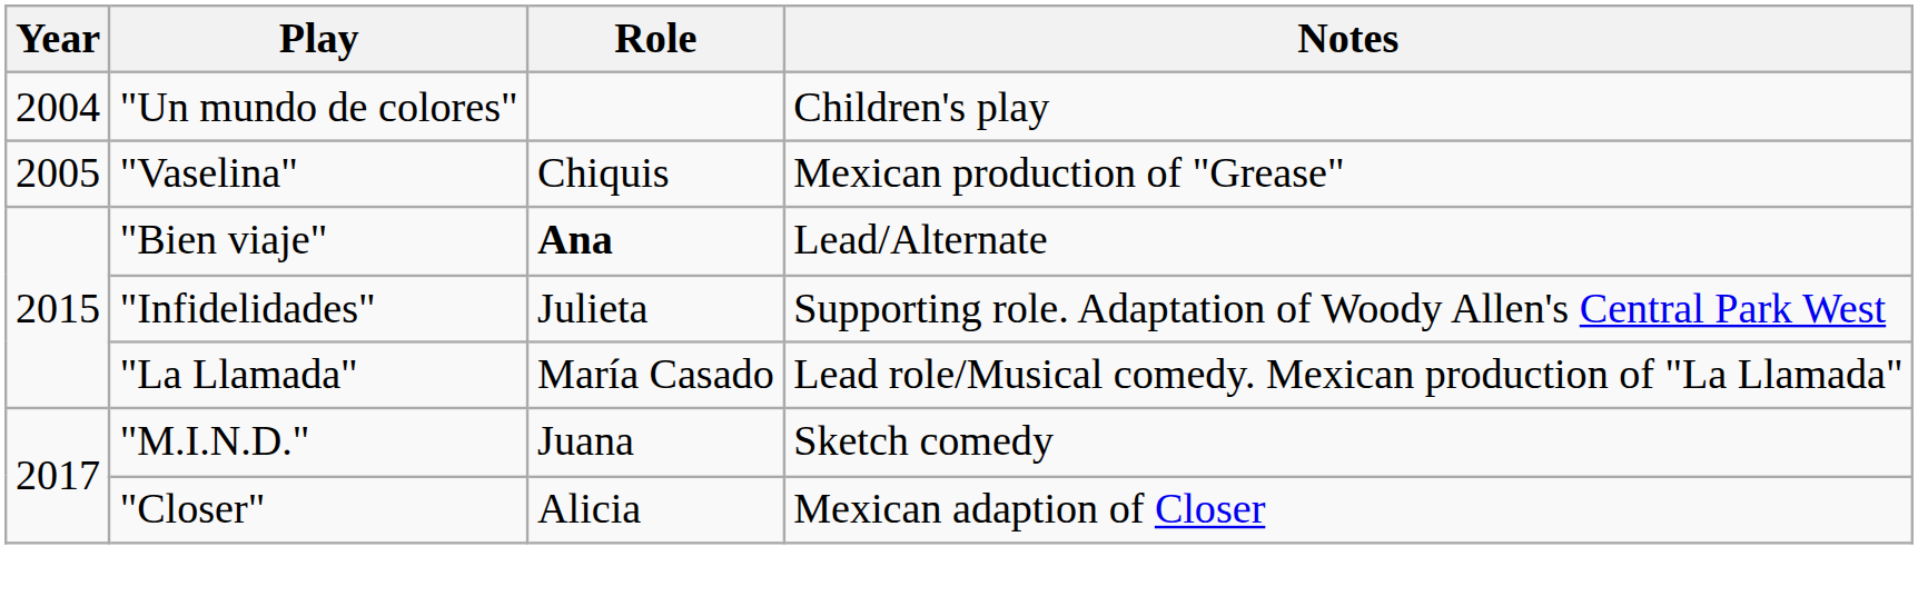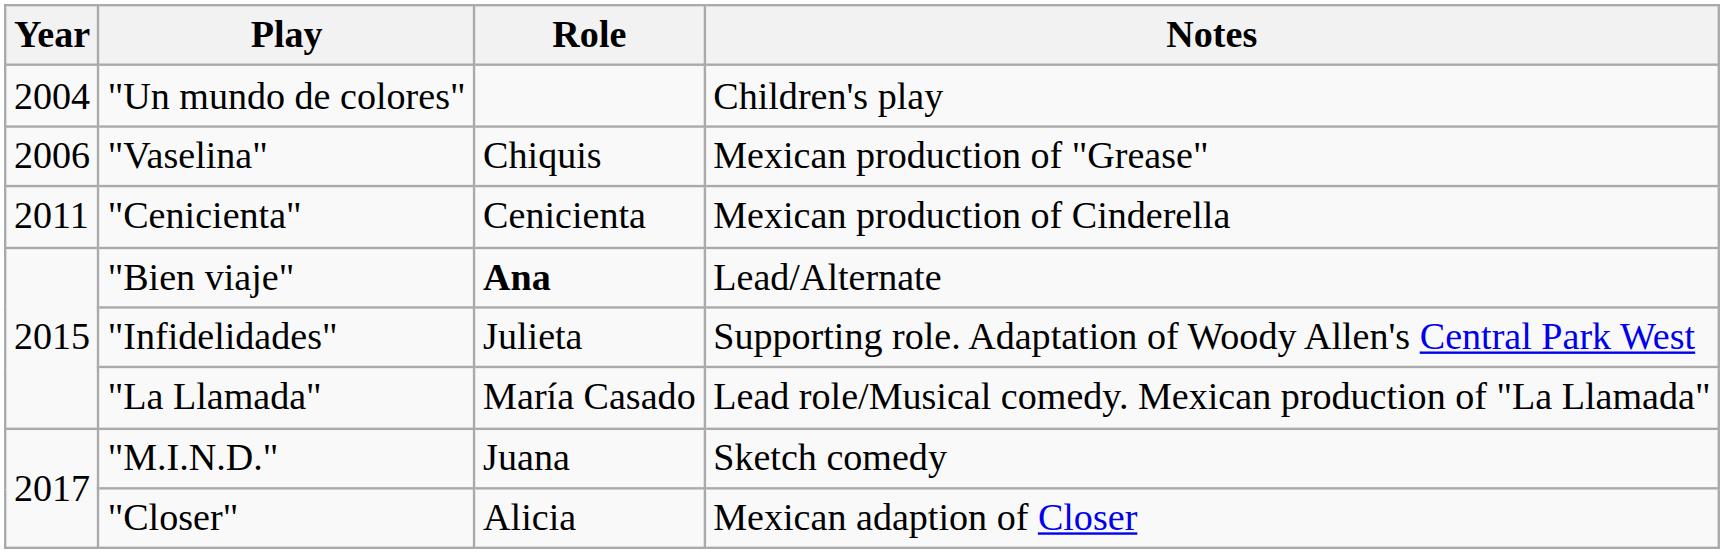 <table class="wikitable sortable">
 <tr>
 <th>Year</th>
 <th>Play</th>
 <th>Role</th>
 <th>Notes</th>
 </tr>
 <tr>
 <td>2004</td>
 <td>"Un mundo de colores"</td>
 <td></td>
 <td>Children's play</td>
 </tr>
 <tr>
-<td>2005</td>
+<td>2006</td>
 <td>"Vaselina"</td>
 <td>Chiquis</td>
 <td>Mexican production of "Grease"</td>
+</tr>
+<tr>
+<td>2011</td>
+<td>"Cenicienta"</td>
+<td>Cenicienta</td>
+<td>Mexican production of Cinderella</td>
 </tr>
 <tr>
 <td rowspan="3">2015</td>
 <td>"Bien viaje"</td>
 <td><strong>Ana</strong></td>
 <td>Lead/Alternate</td>
 </tr>
 <tr>
 <td>"Infidelidades"</td>
 <td>Julieta</td>
 <td>Supporting role. Adaptation of Woody Allen's <a href='#'>Central Park West</a></td>
 </tr>
 <tr>
 <td>"La Llamada"</td>
 <td>María Casado</td>
 <td>Lead role/Musical comedy. Mexican production of "La Llamada"</td>
 </tr>
 <tr>
 <td rowspan="2">2017</td>
 <td>"M.I.N.D."</td>
 <td>Juana</td>
 <td>Sketch comedy</td>
 </tr>
 <tr>
 <td>"Closer"</td>
 <td>Alicia</td>
 <td>Mexican adaption of <a href='#'>Closer</a></td>
 </tr>
 </table>
